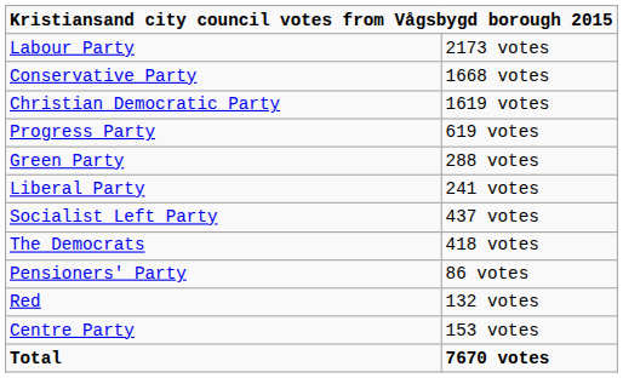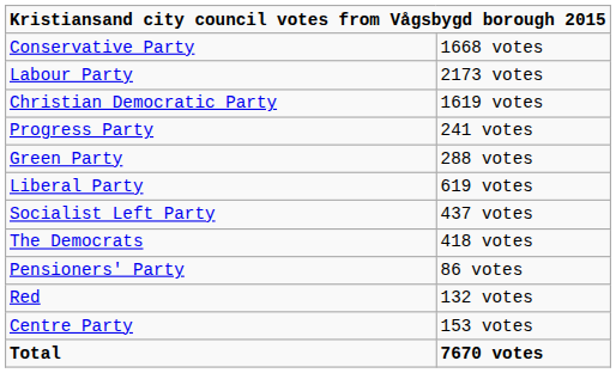 <table class="wikitable collapsible autocollapse" style="center;">
 <tr>
 <td colspan="2"><strong>Kristiansand city council votes from Vågsbygd borough 2015</strong></td>
 </tr>
 <tr>
+<td><a href='#'>Conservative Party</a></td>
+<td>1668 votes</td>
+</tr>
+<tr>
 <td><a href='#'>Labour Party</a></td>
 <td>2173 votes</td>
-</tr>
-<tr>
-<td><a href='#'>Conservative Party</a></td>
-<td>1668 votes</td>
 </tr>
 <tr>
 <td><a href='#'>Christian Democratic Party</a></td>
 <td>1619 votes</td>
 </tr>
 <tr>
 <td><a href='#'>Progress Party</a></td>
-<td>619 votes</td>
+<td>241 votes</td>
 </tr>
 <tr>
 <td><a href='#'>Green Party</a></td>
 <td>288 votes</td>
 </tr>
 <tr>
 <td><a href='#'>Liberal Party</a></td>
-<td>241 votes</td>
+<td>619 votes</td>
 </tr>
 <tr>
 <td><a href='#'>Socialist Left Party</a></td>
 <td>437 votes</td>
 </tr>
 <tr>
 <td><a href='#'>The Democrats</a></td>
 <td>418 votes</td>
 </tr>
 <tr>
 <td><a href='#'>Pensioners' Party</a></td>
 <td>86 votes</td>
 </tr>
 <tr>
 <td><a href='#'>Red</a></td>
 <td>132 votes</td>
 </tr>
 <tr>
 <td><a href='#'>Centre Party</a></td>
 <td>153 votes</td>
 </tr>
 <tr>
 <td><strong>Total</strong></td>
 <td><strong>7670 votes</strong></td>
 </tr>
 </table>
